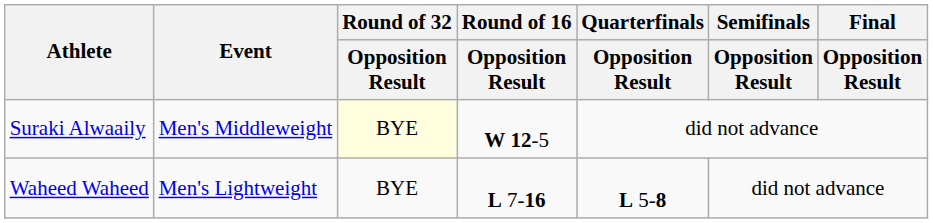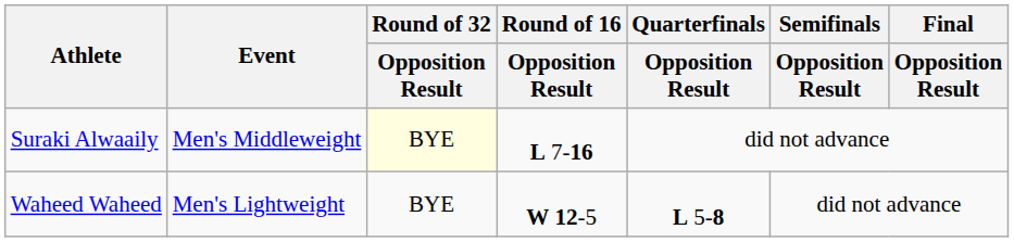 <table class=wikitable style="font-size:90%">
 <tr>
 <th rowspan=2>Athlete</th>
 <th rowspan=2>Event</th>
 <th>Round of 32</th>
 <th>Round of 16</th>
 <th>Quarterfinals</th>
 <th>Semifinals</th>
 <th>Final</th>
 </tr>
 <tr>
 <th>Opposition<br>Result</th>
 <th>Opposition<br>Result</th>
 <th>Opposition<br>Result</th>
 <th>Opposition<br>Result</th>
 <th>Opposition<br>Result</th>
 </tr>
 <tr>
 <td><a href='#'>Suraki Alwaaily</a></td>
 <td><a href='#'>Men's Middleweight</a></td>
 <td align=center style="background: lightyellow;">BYE</td>
-<td align=center><br><strong>W</strong> <strong>12</strong>-5</td>
+<td align=center><br><strong>L</strong> 7-<strong>16</strong></td>
 <td style="text-align:center;" colspan="7">did not advance</td>
 </tr>
 <tr>
 <td><a href='#'>Waheed Waheed</a></td>
 <td><a href='#'>Men's Lightweight</a></td>
 <td align=center>BYE</td>
-<td align=center><br><strong>L</strong> 7-<strong>16</strong></td>
+<td align=center><br><strong>W</strong> <strong>12</strong>-5</td>
 <td align=center><br><strong>L</strong> 5-<strong>8</strong></td>
 <td style="text-align:center;" colspan="7">did not advance</td>
 </tr>
 </table>
